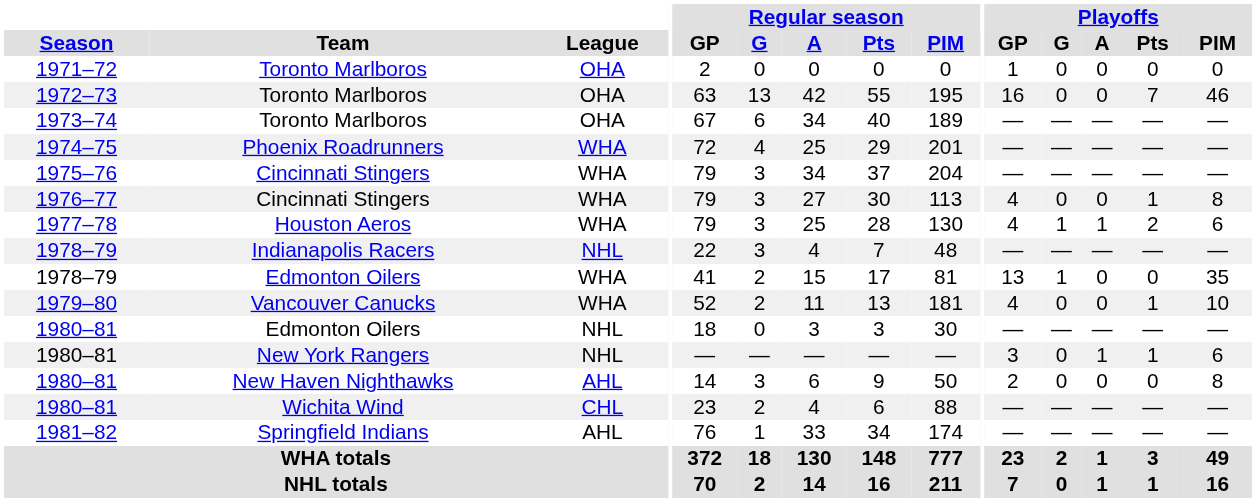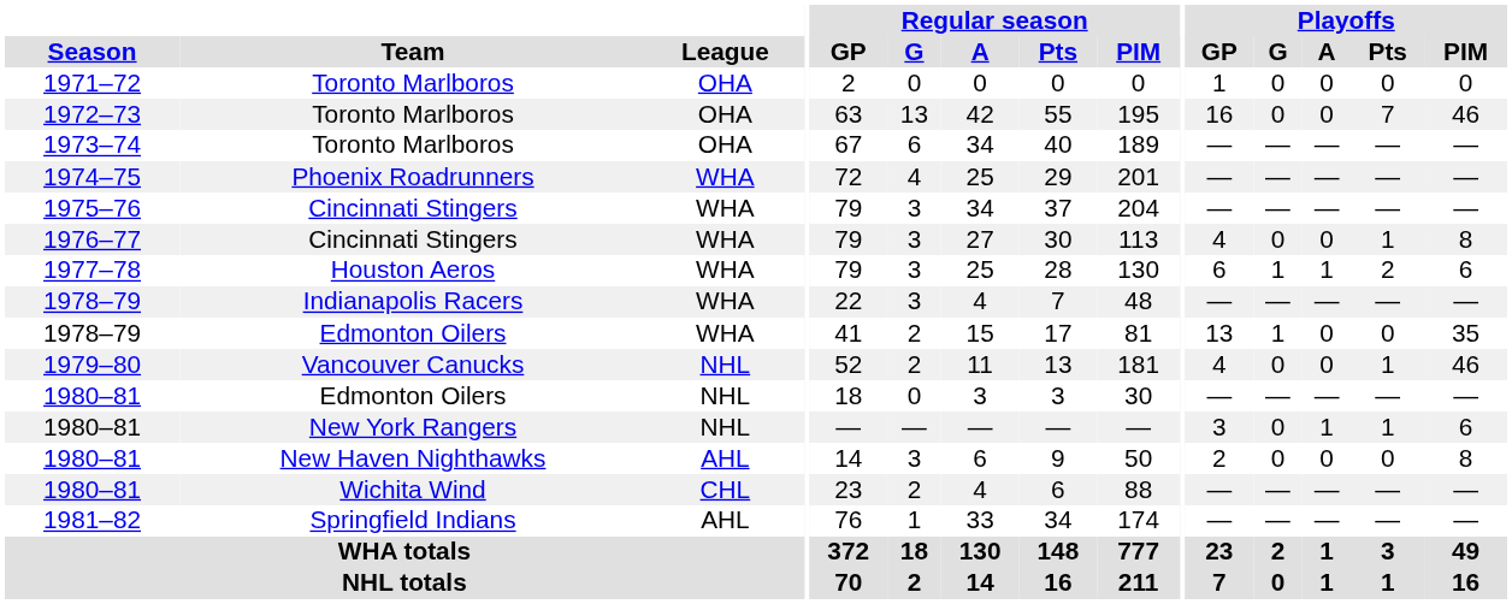 <table border="0" cellpadding="1" cellspacing="0" style="text-align:center; width:60em">
 <tr bgcolor="#e0e0e0">
 <th colspan="3" bgcolor="#ffffff"></th>
 <th rowspan="100" bgcolor="#ffffff"></th>
 <th colspan="5"><a href='#'>Regular season</a></th>
 <th rowspan="100" bgcolor="#ffffff"></th>
 <th colspan="5"><a href='#'>Playoffs</a></th>
 </tr>
 <tr bgcolor="#e0e0e0">
 <th><a href='#'>Season</a></th>
 <th>Team</th>
 <th>League</th>
 <th>GP</th>
 <th><a href='#'>G</a></th>
 <th><a href='#'>A</a></th>
 <th><a href='#'>Pts</a></th>
 <th><a href='#'>PIM</a></th>
 <th>GP</th>
 <th>G</th>
 <th>A</th>
 <th>Pts</th>
 <th>PIM</th>
 </tr>
 <tr>
 <td><a href='#'>1971–72</a></td>
 <td><a href='#'>Toronto Marlboros</a></td>
 <td><a href='#'>OHA</a></td>
 <td>2</td>
 <td>0</td>
 <td>0</td>
 <td>0</td>
 <td>0</td>
 <td>1</td>
 <td>0</td>
 <td>0</td>
 <td>0</td>
 <td>0</td>
 </tr>
 <tr bgcolor="#f0f0f0">
 <td><a href='#'>1972–73</a></td>
 <td>Toronto Marlboros</td>
 <td>OHA</td>
 <td>63</td>
 <td>13</td>
 <td>42</td>
 <td>55</td>
 <td>195</td>
 <td>16</td>
 <td>0</td>
 <td>0</td>
 <td>7</td>
 <td>46</td>
 </tr>
 <tr>
 <td><a href='#'>1973–74</a></td>
 <td>Toronto Marlboros</td>
 <td>OHA</td>
 <td>67</td>
 <td>6</td>
 <td>34</td>
 <td>40</td>
 <td>189</td>
 <td>—</td>
 <td>—</td>
 <td>—</td>
 <td>—</td>
 <td>—</td>
 </tr>
 <tr bgcolor="#f0f0f0">
 <td><a href='#'>1974–75</a></td>
 <td><a href='#'>Phoenix Roadrunners</a></td>
 <td><a href='#'>WHA</a></td>
 <td>72</td>
 <td>4</td>
 <td>25</td>
 <td>29</td>
 <td>201</td>
 <td>—</td>
 <td>—</td>
 <td>—</td>
 <td>—</td>
 <td>—</td>
 </tr>
 <tr>
 <td><a href='#'>1975–76</a></td>
 <td><a href='#'>Cincinnati Stingers</a></td>
 <td>WHA</td>
 <td>79</td>
 <td>3</td>
 <td>34</td>
 <td>37</td>
 <td>204</td>
 <td>—</td>
 <td>—</td>
 <td>—</td>
 <td>—</td>
 <td>—</td>
 </tr>
 <tr bgcolor="#f0f0f0">
 <td><a href='#'>1976–77</a></td>
 <td>Cincinnati Stingers</td>
 <td>WHA</td>
 <td>79</td>
 <td>3</td>
 <td>27</td>
 <td>30</td>
 <td>113</td>
 <td>4</td>
 <td>0</td>
 <td>0</td>
 <td>1</td>
 <td>8</td>
 </tr>
 <tr>
 <td><a href='#'>1977–78</a></td>
 <td><a href='#'>Houston Aeros</a></td>
 <td>WHA</td>
 <td>79</td>
 <td>3</td>
 <td>25</td>
 <td>28</td>
 <td>130</td>
-<td>4</td>
+<td>6</td>
 <td>1</td>
 <td>1</td>
 <td>2</td>
 <td>6</td>
 </tr>
 <tr bgcolor="#f0f0f0">
 <td><a href='#'>1978–79</a></td>
 <td><a href='#'>Indianapolis Racers</a></td>
-<td><a href='#'>NHL</a></td>
+<td>WHA</td>
 <td>22</td>
 <td>3</td>
 <td>4</td>
 <td>7</td>
 <td>48</td>
 <td>—</td>
 <td>—</td>
 <td>—</td>
 <td>—</td>
 <td>—</td>
 </tr>
 <tr>
 <td>1978–79</td>
 <td><a href='#'>Edmonton Oilers</a></td>
 <td>WHA</td>
 <td>41</td>
 <td>2</td>
 <td>15</td>
 <td>17</td>
 <td>81</td>
 <td>13</td>
 <td>1</td>
 <td>0</td>
 <td>0</td>
 <td>35</td>
 </tr>
 <tr bgcolor="#f0f0f0">
 <td><a href='#'>1979–80</a></td>
 <td><a href='#'>Vancouver Canucks</a></td>
-<td>WHA</td>
+<td><a href='#'>NHL</a></td>
 <td>52</td>
 <td>2</td>
 <td>11</td>
 <td>13</td>
 <td>181</td>
 <td>4</td>
 <td>0</td>
 <td>0</td>
 <td>1</td>
-<td>10</td>
+<td>46</td>
 </tr>
 <tr>
 <td><a href='#'>1980–81</a></td>
 <td>Edmonton Oilers</td>
 <td>NHL</td>
 <td>18</td>
 <td>0</td>
 <td>3</td>
 <td>3</td>
 <td>30</td>
 <td>—</td>
 <td>—</td>
 <td>—</td>
 <td>—</td>
 <td>—</td>
 </tr>
 <tr bgcolor="#f0f0f0">
 <td>1980–81</td>
 <td><a href='#'>New York Rangers</a></td>
 <td>NHL</td>
 <td>—</td>
 <td>—</td>
 <td>—</td>
 <td>—</td>
 <td>—</td>
 <td>3</td>
 <td>0</td>
 <td>1</td>
 <td>1</td>
 <td>6</td>
 </tr>
 <tr>
 <td><a href='#'>1980–81</a></td>
 <td><a href='#'>New Haven Nighthawks</a></td>
 <td><a href='#'>AHL</a></td>
 <td>14</td>
 <td>3</td>
 <td>6</td>
 <td>9</td>
 <td>50</td>
 <td>2</td>
 <td>0</td>
 <td>0</td>
 <td>0</td>
 <td>8</td>
 </tr>
 <tr bgcolor="#f0f0f0">
 <td><a href='#'>1980–81</a></td>
 <td><a href='#'>Wichita Wind</a></td>
 <td><a href='#'>CHL</a></td>
 <td>23</td>
 <td>2</td>
 <td>4</td>
 <td>6</td>
 <td>88</td>
 <td>—</td>
 <td>—</td>
 <td>—</td>
 <td>—</td>
 <td>—</td>
 </tr>
 <tr>
 <td><a href='#'>1981–82</a></td>
 <td><a href='#'>Springfield Indians</a></td>
 <td>AHL</td>
 <td>76</td>
 <td>1</td>
 <td>33</td>
 <td>34</td>
 <td>174</td>
 <td>—</td>
 <td>—</td>
 <td>—</td>
 <td>—</td>
 <td>—</td>
 </tr>
 <tr bgcolor="#e0e0e0">
 <th colspan="3">WHA totals</th>
 <th>372</th>
 <th>18</th>
 <th>130</th>
 <th>148</th>
 <th>777</th>
 <th>23</th>
 <th>2</th>
 <th>1</th>
 <th>3</th>
 <th>49</th>
 </tr>
 <tr bgcolor="#e0e0e0">
 <th colspan="3">NHL totals</th>
 <th>70</th>
 <th>2</th>
 <th>14</th>
 <th>16</th>
 <th>211</th>
 <th>7</th>
 <th>0</th>
 <th>1</th>
 <th>1</th>
 <th>16</th>
 </tr>
 </table>
